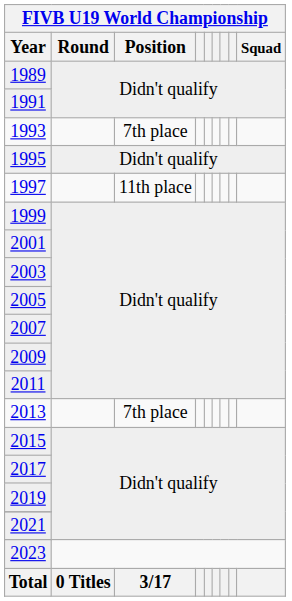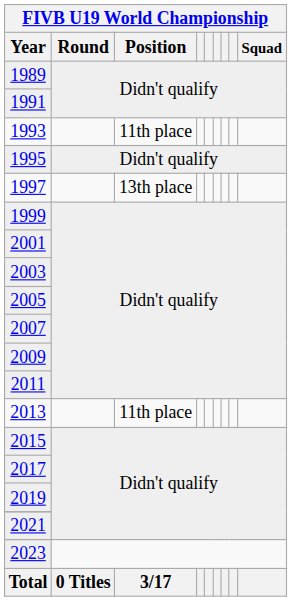 <table class="wikitable" style="text-align: center;">
 <tr>
 <th colspan=9><a href='#'>FIVB U19 World Championship</a></th>
 </tr>
 <tr>
 <th>Year</th>
 <th>Round</th>
 <th>Position</th>
 <th></th>
 <th></th>
 <th></th>
 <th></th>
 <th></th>
 <th><small>Squad</small></th>
 </tr>
 <tr bgcolor="efefef">
 <td> <a href='#'>1989</a></td>
 <td colspan=9 rowspan=2>Didn't qualify</td>
 </tr>
 <tr bgcolor="efefef">
 <td> <a href='#'>1991</a></td>
 </tr>
 <tr>
 <td> <a href='#'>1993</a></td>
 <td></td>
-<td>7th place</td>
+<td>11th place</td>
 <td></td>
 <td></td>
 <td></td>
 <td></td>
 <td></td>
 <td></td>
 </tr>
 <tr bgcolor="efefef">
 <td> <a href='#'>1995</a></td>
 <td colspan=9>Didn't qualify</td>
 </tr>
 <tr>
 <td> <a href='#'>1997</a></td>
 <td></td>
-<td>11th place</td>
+<td>13th place</td>
 <td></td>
 <td></td>
 <td></td>
 <td></td>
 <td></td>
 <td></td>
 </tr>
 <tr bgcolor="efefef">
 <td> <a href='#'>1999</a></td>
 <td colspan=9 rowspan=7>Didn't qualify</td>
 </tr>
 <tr bgcolor="efefef">
 <td> <a href='#'>2001</a></td>
 </tr>
 <tr bgcolor="efefef">
 <td> <a href='#'>2003</a></td>
 </tr>
 <tr bgcolor="efefef">
 <td> <a href='#'>2005</a></td>
 </tr>
 <tr bgcolor="efefef">
 <td> <a href='#'>2007</a></td>
 </tr>
 <tr bgcolor="efefef">
 <td> <a href='#'>2009</a></td>
 </tr>
 <tr bgcolor="efefef">
 <td> <a href='#'>2011</a></td>
 </tr>
 <tr>
 <td> <a href='#'>2013</a></td>
 <td></td>
-<td>7th place</td>
+<td>11th place</td>
 <td></td>
 <td></td>
 <td></td>
 <td></td>
 <td></td>
 <td></td>
 </tr>
 <tr bgcolor="efefef">
 <td> <a href='#'>2015</a></td>
 <td colspan=9 rowspan=5>Didn't qualify</td>
 </tr>
 <tr bgcolor="efefef">
 <td> <a href='#'>2017</a></td>
 </tr>
 <tr bgcolor="efefef">
 <td> <a href='#'>2019</a></td>
 </tr>
 <tr>
 </tr>
 <tr bgcolor="efefef">
 <td> <a href='#'>2021</a></td>
 </tr>
 <tr>
 </tr>
 <tr bgcolor="efefef">
 <td> <a href='#'>2023</a></td>
 </tr>
 <tr>
 <th>Total</th>
 <th>0 Titles</th>
 <th>3/17</th>
 <th></th>
 <th></th>
 <th></th>
 <th></th>
 <th></th>
 <th></th>
 </tr>
 </table>
